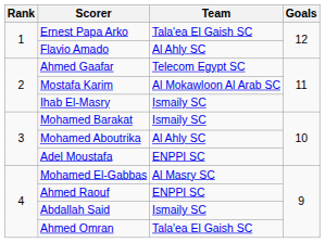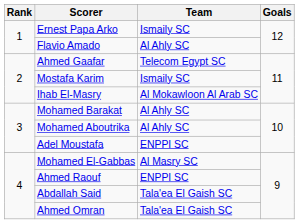 <table class="wikitable">
 <tr>
 <th>Rank</th>
 <th>Scorer</th>
 <th>Team</th>
 <th>Goals</th>
 </tr>
 <tr>
 <td rowspan=2 align=center>1</td>
 <td> <a href='#'>Ernest Papa Arko</a></td>
-<td><a href='#'>Tala'ea El Gaish SC</a></td>
+<td><a href='#'>Ismaily SC</a></td>
 <td rowspan=2 align=center>12</td>
 </tr>
 <tr>
 <td> <a href='#'>Flavio Amado</a></td>
 <td><a href='#'>Al Ahly SC</a></td>
 </tr>
 <tr>
 <td rowspan=3 align=center>2</td>
 <td> <a href='#'>Ahmed Gaafar</a></td>
 <td><a href='#'>Telecom Egypt SC</a></td>
 <td rowspan=3 align=center>11</td>
 </tr>
 <tr>
 <td> <a href='#'>Mostafa Karim</a></td>
-<td><a href='#'>Al Mokawloon Al Arab SC</a></td>
+<td><a href='#'>Ismaily SC</a></td>
 </tr>
 <tr>
 <td> <a href='#'>Ihab El-Masry</a></td>
-<td><a href='#'>Ismaily SC</a></td>
+<td><a href='#'>Al Mokawloon Al Arab SC</a></td>
 </tr>
 <tr>
 <td rowspan=3 align=center>3</td>
 <td> <a href='#'>Mohamed Barakat</a></td>
-<td><a href='#'>Ismaily SC</a></td>
+<td><a href='#'>Al Ahly SC</a></td>
 <td rowspan=3 align=center>10</td>
 </tr>
 <tr>
 <td> <a href='#'>Mohamed Aboutrika</a></td>
 <td><a href='#'>Al Ahly SC</a></td>
 </tr>
 <tr>
 <td> <a href='#'>Adel Moustafa</a></td>
 <td><a href='#'>ENPPI SC</a></td>
 </tr>
 <tr>
 <td rowspan=4 align=center>4</td>
 <td> <a href='#'>Mohamed El-Gabbas</a></td>
 <td><a href='#'>Al Masry SC</a></td>
 <td rowspan=4 align=center>9</td>
 </tr>
 <tr>
 <td> <a href='#'>Ahmed Raouf</a></td>
 <td><a href='#'>ENPPI SC</a></td>
 </tr>
 <tr>
 <td> <a href='#'>Abdallah Said</a></td>
-<td><a href='#'>Ismaily SC</a></td>
+<td><a href='#'>Tala'ea El Gaish SC</a></td>
 </tr>
 <tr>
 <td> <a href='#'>Ahmed Omran</a></td>
 <td><a href='#'>Tala'ea El Gaish SC</a></td>
 </tr>
 </table>
